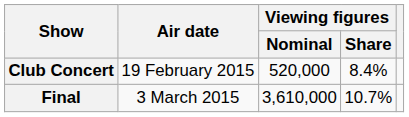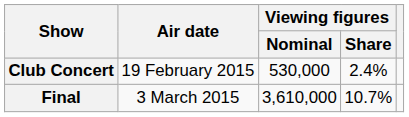 <table class="wikitable plainrowheaders sortable" style="text-align:center">
 <tr>
 <th rowspan="2" scope="col" class="unsortable">Show</th>
 <th rowspan="2" scope="col">Air date</th>
 <th colspan="2" scope="col">Viewing figures</th>
 <th rowspan="2"></th>
 </tr>
 <tr>
 <th>Nominal</th>
 <th>Share</th>
 </tr>
 <tr>
 <th scope="row">Club Concert</th>
 <td>19 February 2015</td>
-<td>520,000</td>
-<td>8.4%</td>
+<td>530,000</td>
+<td>2.4%</td>
 <td></td>
 </tr>
 <tr>
 <th scope="row">Final</th>
 <td>3 March 2015</td>
 <td>3,610,000</td>
 <td>10.7%</td>
 <td></td>
 </tr>
 </table>
